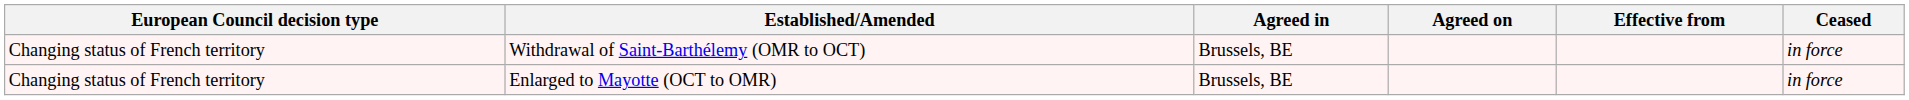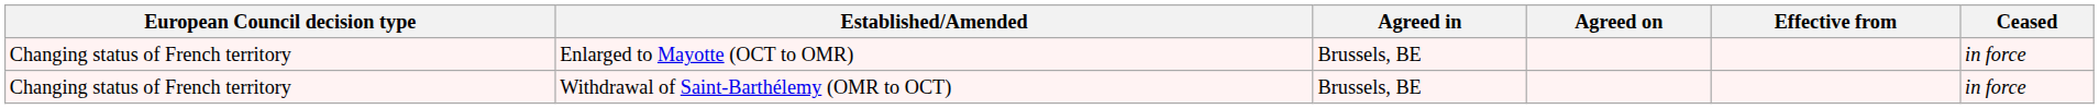 <table class="wikitable sortable"  style="font-size:95%; white-space:nowrap; width:100%;">
 <tr>
 <th>European Council decision type</th>
 <th>Established/Amended</th>
 <th>Agreed in</th>
 <th>Agreed on</th>
 <th>Effective from</th>
 <th>Ceased</th>
 </tr>
 <tr style="background:#fff3f3;">
 <td>Changing status of French territory</td>
-<td>Withdrawal of <a href='#'>Saint-Barthélemy</a> (OMR to OCT)</td>
+<td>Enlarged to <a href='#'>Mayotte</a> (OCT to OMR)</td>
 <td>Brussels, BE</td>
 <td></td>
 <td></td>
 <td><em>in force</em></td>
 </tr>
 <tr style="background:#fff3f3;">
 <td>Changing status of French territory</td>
-<td>Enlarged to <a href='#'>Mayotte</a> (OCT to OMR)</td>
+<td>Withdrawal of <a href='#'>Saint-Barthélemy</a> (OMR to OCT)</td>
 <td>Brussels, BE</td>
 <td></td>
 <td></td>
 <td><em>in force</em></td>
 </tr>
 </table>
